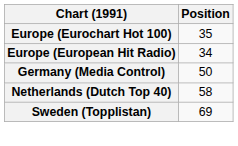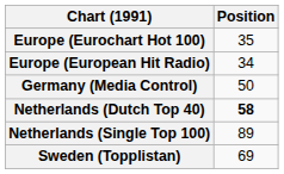 <table class="wikitable sortable plainrowheaders" style="text-align:center">
 <tr>
 <th scope="col">Chart (1991)</th>
 <th scope="col">Position</th>
 </tr>
 <tr>
 <th scope="row">Europe (Eurochart Hot 100)</th>
 <td>35</td>
 </tr>
 <tr>
 <th scope="row">Europe (European Hit Radio)</th>
 <td>34</td>
 </tr>
 <tr>
 <th scope="row">Germany (Media Control)</th>
 <td>50</td>
 </tr>
 <tr>
 <th scope="row">Netherlands (Dutch Top 40)</th>
-<td>58</td>
+<td><strong>58</strong></td>
+</tr>
+<tr>
+<th scope="row">Netherlands (Single Top 100)</th>
+<td>89</td>
 </tr>
 <tr>
 <th scope="row">Sweden (Topplistan)</th>
 <td>69</td>
 </tr>
 </table>
